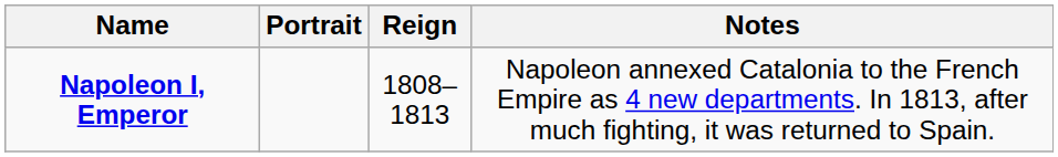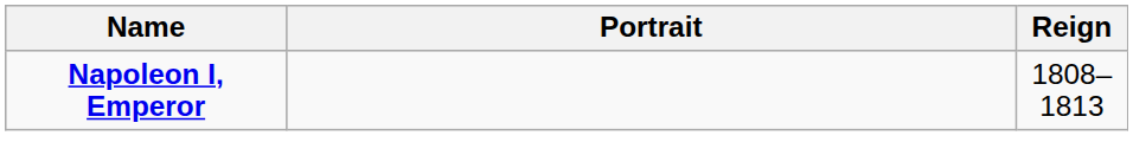 <table style="text-align:center; width:100%" class="wikitable">
 <tr>
 <th width=25%>Name</th>
 <th width=105px>Portrait</th>
 <th width=10%>Reign</th>
-<th width=58%>Notes</th>
 </tr>
 <tr>
 <td><strong><a href='#'>Napoleon I, Emperor</a></strong></td>
 <td></td>
 <td>1808–1813</td>
-<td>Napoleon annexed Catalonia to the French Empire as <a href='#'>4 new departments</a>. In 1813, after much fighting, it was returned to Spain.</td>
 </tr>
 </table>
